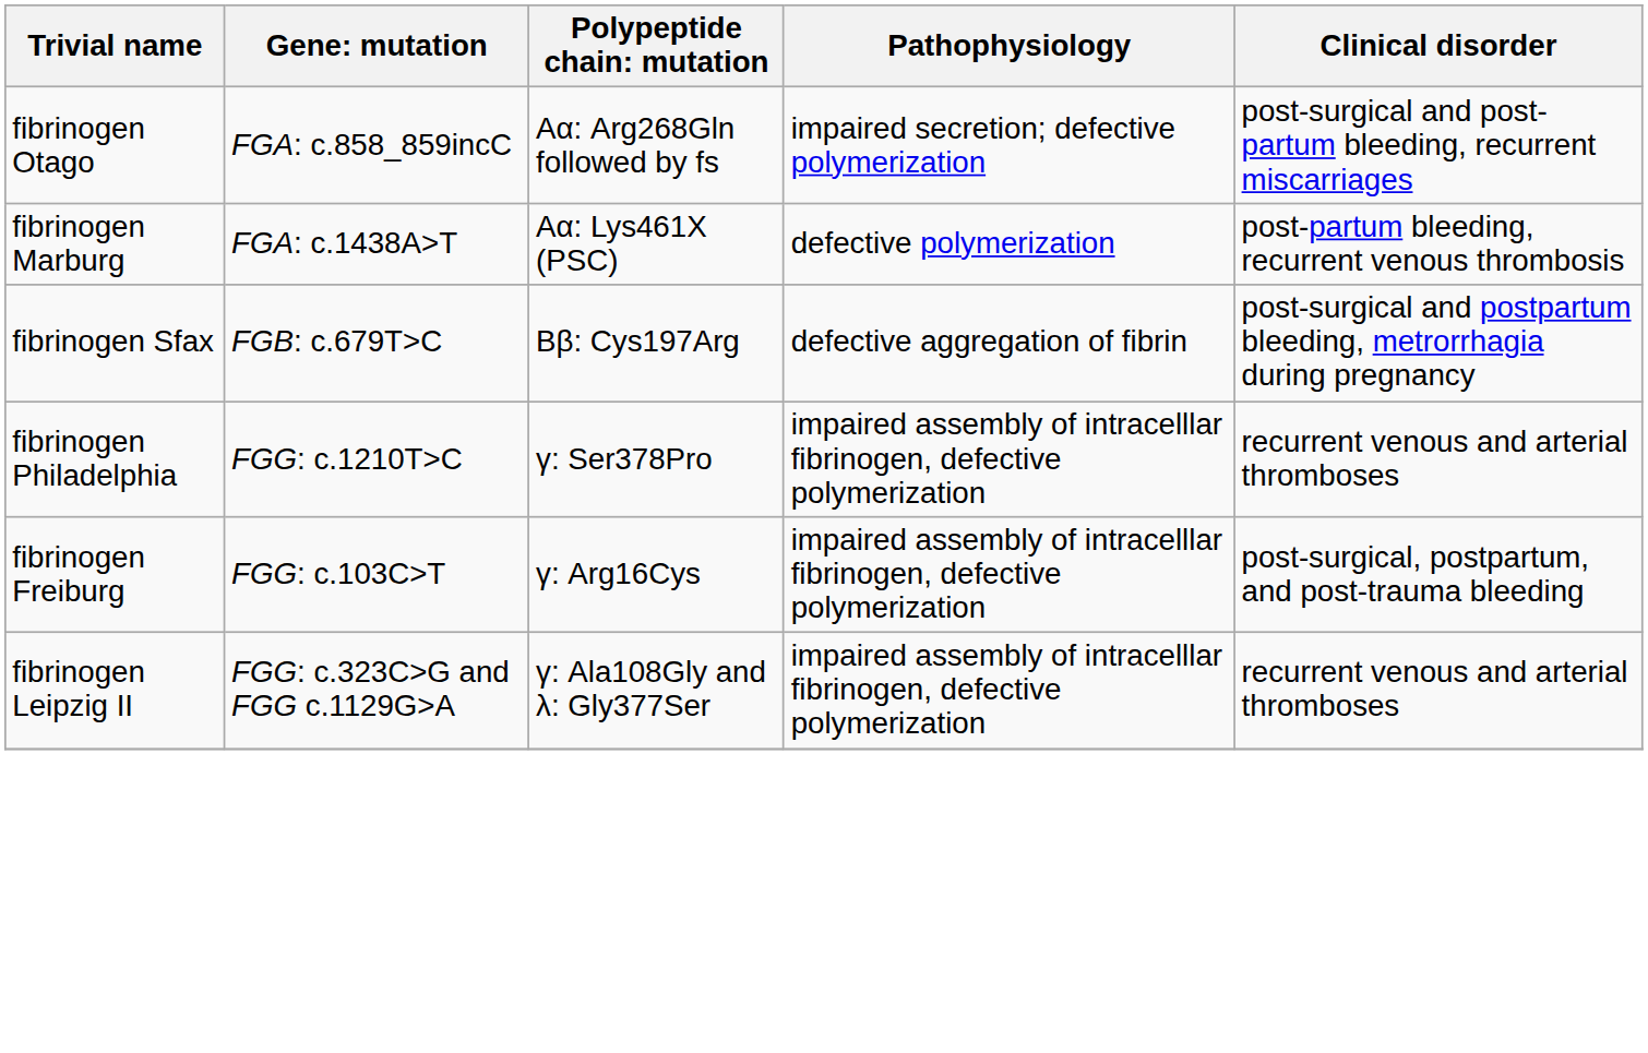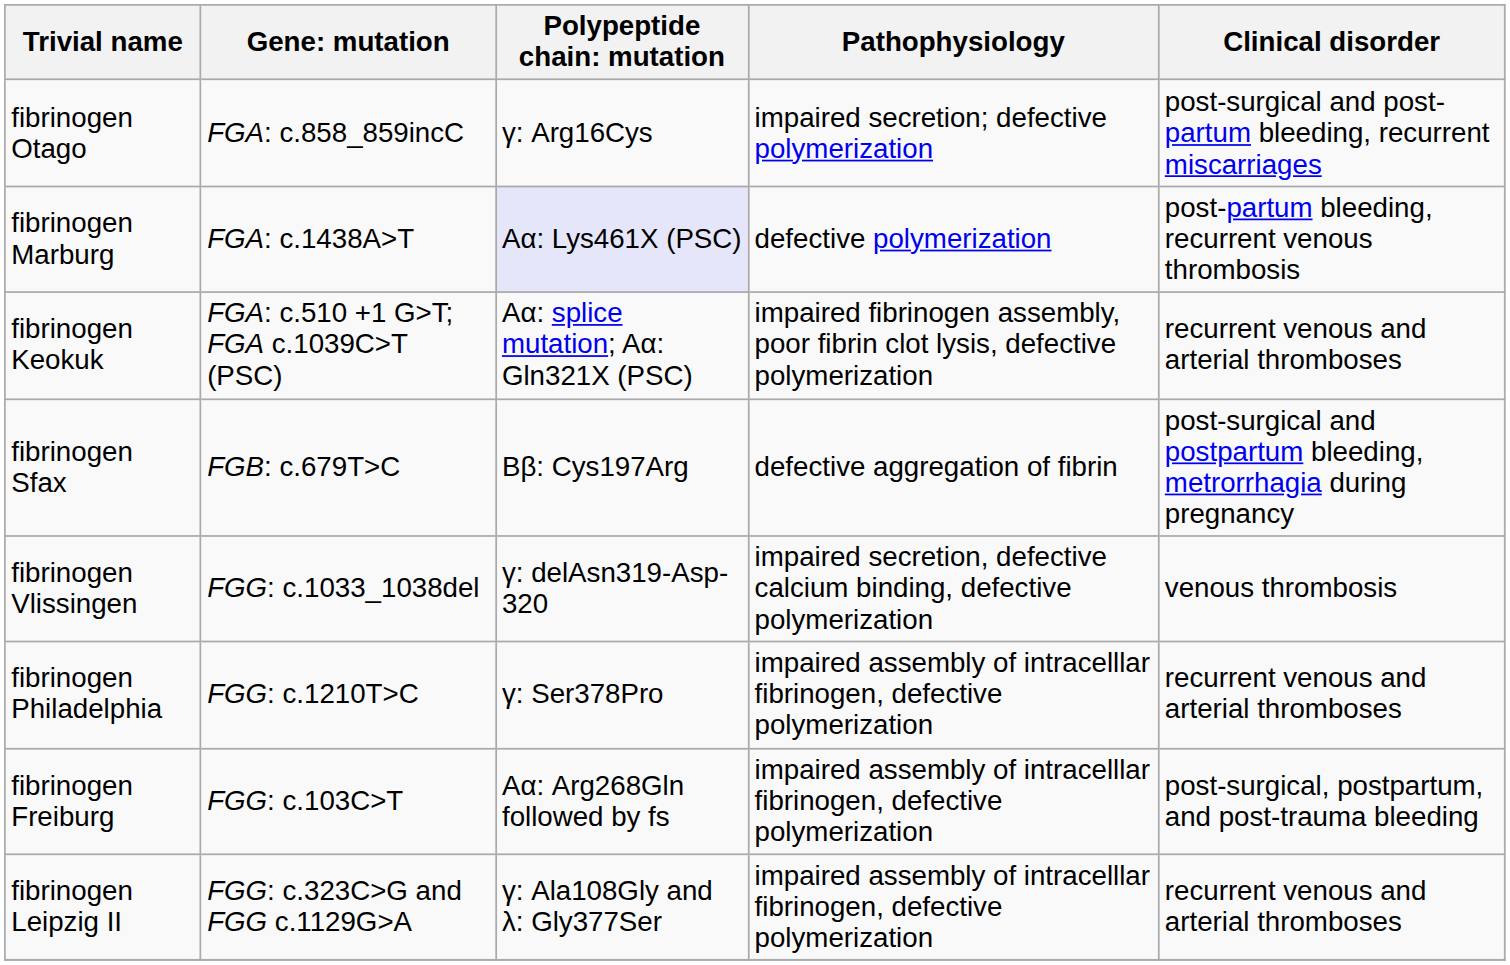 <table class="wikitable">
 <tr>
 <th>Trivial name</th>
 <th>Gene: mutation</th>
 <th>Polypeptide chain: mutation</th>
 <th>Pathophysiology</th>
 <th>Clinical disorder</th>
 </tr>
 <tr>
 <td>fibrinogen Otago</td>
 <td><em>FGA</em>: c.858_859incC</td>
-<td>Aα: Arg268Gln followed by fs</td>
+<td>γ: Arg16Cys</td>
 <td>impaired secretion; defective <a href='#'>polymerization</a></td>
 <td>post-surgical and post-<a href='#'>partum</a> bleeding, recurrent <a href='#'>miscarriages</a></td>
 </tr>
 <tr>
 <td>fibrinogen Marburg</td>
 <td><em>FGA</em>: c.1438A>T</td>
-<td>Aα: Lys461X (PSC)</td>
+<td style="background: lavender;">Aα: Lys461X (PSC)</td>
 <td>defective <a href='#'>polymerization</a></td>
 <td>post-<a href='#'>partum</a> bleeding, recurrent venous thrombosis</td>
+</tr>
+<tr>
+<td>fibrinogen Keokuk</td>
+<td><em>FGA</em>: c.510 +1 G>T; <em>FGA</em> c.1039C>T (PSC)</td>
+<td>Aα: <a href='#'>splice mutation</a>; Aα: Gln321X (PSC)</td>
+<td>impaired fibrinogen assembly, poor fibrin clot lysis, defective polymerization</td>
+<td>recurrent venous and arterial thromboses</td>
 </tr>
 <tr>
 <td>fibrinogen Sfax</td>
 <td><em>FGB</em>: c.679T>C</td>
 <td>Bβ: Cys197Arg</td>
 <td>defective aggregation of fibrin</td>
 <td>post-surgical and <a href='#'>postpartum</a> bleeding, <a href='#'>metrorrhagia</a> during pregnancy</td>
+</tr>
+<tr>
+<td>fibrinogen Vlissingen</td>
+<td><em>FGG</em>: c.1033_1038del</td>
+<td>γ: delAsn319-Asp-320</td>
+<td>impaired secretion, defective calcium binding, defective polymerization</td>
+<td>venous thrombosis</td>
 </tr>
 <tr>
 <td>fibrinogen Philadelphia</td>
 <td><em>FGG</em>: c.1210T>C</td>
 <td>γ: Ser378Pro</td>
 <td>impaired assembly of intracelllar fibrinogen, defective polymerization</td>
 <td>recurrent venous and arterial thromboses</td>
 </tr>
 <tr>
 <td>fibrinogen Freiburg</td>
 <td><em>FGG</em>: c.103C>T</td>
-<td>γ: Arg16Cys</td>
+<td>Aα: Arg268Gln followed by fs</td>
 <td>impaired assembly of intracelllar fibrinogen, defective polymerization</td>
 <td>post-surgical, postpartum, and post-trauma bleeding</td>
 </tr>
 <tr>
 <td>fibrinogen Leipzig II</td>
 <td><em>FGG</em>: c.323C>G and <em>FGG</em> c.1129G>A</td>
 <td>γ: Ala108Gly and λ: Gly377Ser</td>
 <td>impaired assembly of intracelllar fibrinogen, defective polymerization</td>
 <td>recurrent venous and arterial thromboses</td>
 </tr>
 <tr>
 </tr>
 </table>
